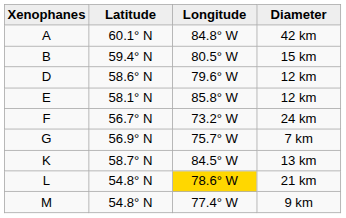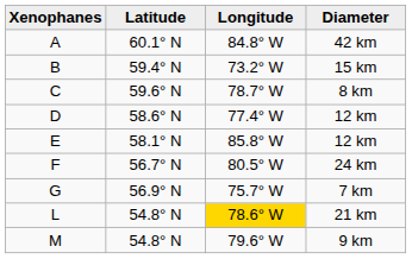 <table class="wikitable">
 <tr>
 <th width="25%" style="background:#eeeeee;">Xenophanes</th>
 <th width="25%" style="background:#eeeeee;">Latitude</th>
 <th width="25%" style="background:#eeeeee;">Longitude</th>
 <th width="25%" style="background:#eeeeee;">Diameter</th>
 </tr>
 <tr>
 <td align="center">A</td>
 <td align="center">60.1° N</td>
 <td align="center">84.8° W</td>
 <td align="center">42 km</td>
 </tr>
 <tr>
 <td align="center">B</td>
 <td align="center">59.4° N</td>
-<td align="center">80.5° W</td>
+<td align="center">73.2° W</td>
 <td align="center">15 km</td>
+</tr>
+<tr>
+<td align="center">C</td>
+<td align="center">59.6° N</td>
+<td align="center">78.7° W</td>
+<td align="center">8 km</td>
 </tr>
 <tr>
 <td align="center">D</td>
 <td align="center">58.6° N</td>
-<td align="center">79.6° W</td>
+<td align="center">77.4° W</td>
 <td align="center">12 km</td>
 </tr>
 <tr>
 <td align="center">E</td>
 <td align="center">58.1° N</td>
 <td align="center">85.8° W</td>
 <td align="center">12 km</td>
 </tr>
 <tr>
 <td align="center">F</td>
 <td align="center">56.7° N</td>
-<td align="center">73.2° W</td>
+<td align="center">80.5° W</td>
 <td align="center">24 km</td>
 </tr>
 <tr>
 <td align="center">G</td>
 <td align="center">56.9° N</td>
 <td align="center">75.7° W</td>
 <td align="center">7 km</td>
-</tr>
-<tr>
-<td align="center">K</td>
-<td align="center">58.7° N</td>
-<td align="center">84.5° W</td>
-<td align="center">13 km</td>
 </tr>
 <tr>
 <td align="center">L</td>
 <td align="center">54.8° N</td>
 <td align="center" style="background: gold;">78.6° W</td>
 <td align="center">21 km</td>
 </tr>
 <tr>
 <td align="center">M</td>
 <td align="center">54.8° N</td>
-<td align="center">77.4° W</td>
+<td align="center">79.6° W</td>
 <td align="center">9 km</td>
 </tr>
 </table>
